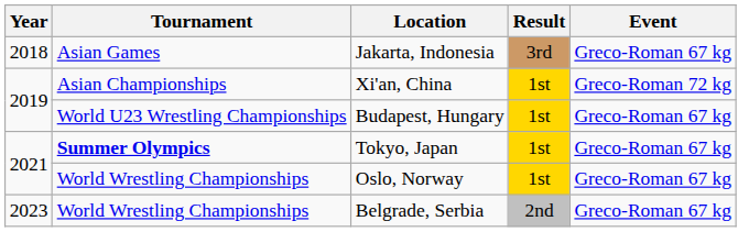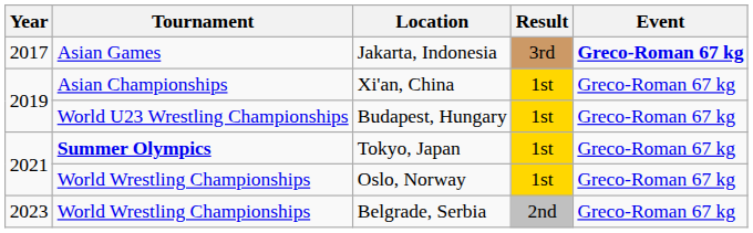 <table class="wikitable" style="font-size:95%;">
 <tr>
 <th>Year</th>
 <th>Tournament</th>
 <th>Location</th>
 <th>Result</th>
 <th>Event</th>
 </tr>
 <tr>
-<td>2018</td>
+<td>2017</td>
 <td><a href='#'>Asian Games</a></td>
 <td> Jakarta, Indonesia</td>
 <td align="center" bgcolor="cc9966">3rd</td>
-<td><a href='#'>Greco-Roman 67 kg</a></td>
+<td><strong><a href='#'>Greco-Roman 67 kg</a></strong></td>
 </tr>
 <tr>
 <td rowspan=2>2019</td>
 <td><a href='#'>Asian Championships</a></td>
 <td> Xi'an, China</td>
 <td align="center" bgcolor="gold">1st</td>
-<td><a href='#'>Greco-Roman 72 kg</a></td>
+<td><a href='#'>Greco-Roman 67 kg</a></td>
 </tr>
 <tr>
 <td><a href='#'>World U23 Wrestling Championships</a></td>
 <td>Budapest, Hungary</td>
 <td align="center" bgcolor="gold">1st</td>
 <td><a href='#'>Greco-Roman 67 kg</a></td>
 </tr>
 <tr>
 <td rowspan=2>2021</td>
 <td><strong><a href='#'>Summer Olympics</a></strong></td>
 <td> Tokyo, Japan</td>
 <td align="center" bgcolor="gold">1st</td>
 <td><a href='#'>Greco-Roman 67 kg</a></td>
 </tr>
 <tr>
 <td><a href='#'>World Wrestling Championships</a></td>
 <td> Oslo, Norway</td>
 <td align="center" bgcolor="gold">1st</td>
 <td><a href='#'>Greco-Roman 67 kg</a></td>
 </tr>
 <tr>
 <td>2023</td>
 <td><a href='#'>World Wrestling Championships</a></td>
 <td> Belgrade, Serbia</td>
 <td align="center" bgcolor="silver">2nd</td>
 <td><a href='#'>Greco-Roman 67 kg</a></td>
 </tr>
 </table>
